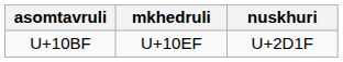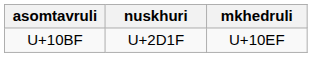 <table class="wikitable" style="width:100">
 <tr>
 <th width="100">asomtavruli</th>
+<th width="100">nuskhuri</th>
 <th width="100">mkhedruli</th>
-<th width="100">nuskhuri</th>
 </tr>
 <tr>
 <td align="center">U+10BF</td>
+<td align="center">U+2D1F</td>
 <td align="center">U+10EF</td>
-<td align="center">U+2D1F</td>
 </tr>
 </table>
